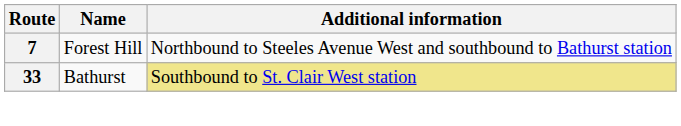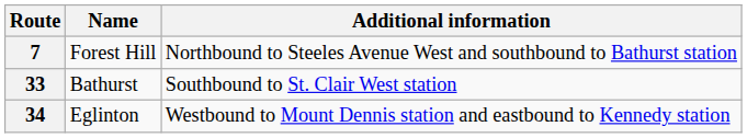 <table class="wikitable">
 <tr>
 <th>Route</th>
 <th>Name</th>
 <th>Additional information</th>
 </tr>
 <tr>
 <th>7</th>
 <td>Forest Hill</td>
 <td>Northbound to Steeles Avenue West and southbound to <a href='#'>Bathurst station</a></td>
 </tr>
 <tr>
 <th>33</th>
 <td>Bathurst</td>
-<td style="background: khaki;">Southbound to <a href='#'>St. Clair West station</a></td>
+<td>Southbound to <a href='#'>St. Clair West station</a></td>
+</tr>
+<tr>
+<th>34</th>
+<td>Eglinton</td>
+<td>Westbound to <a href='#'>Mount Dennis station</a> and eastbound to <a href='#'>Kennedy station</a></td>
 </tr>
 </table>
